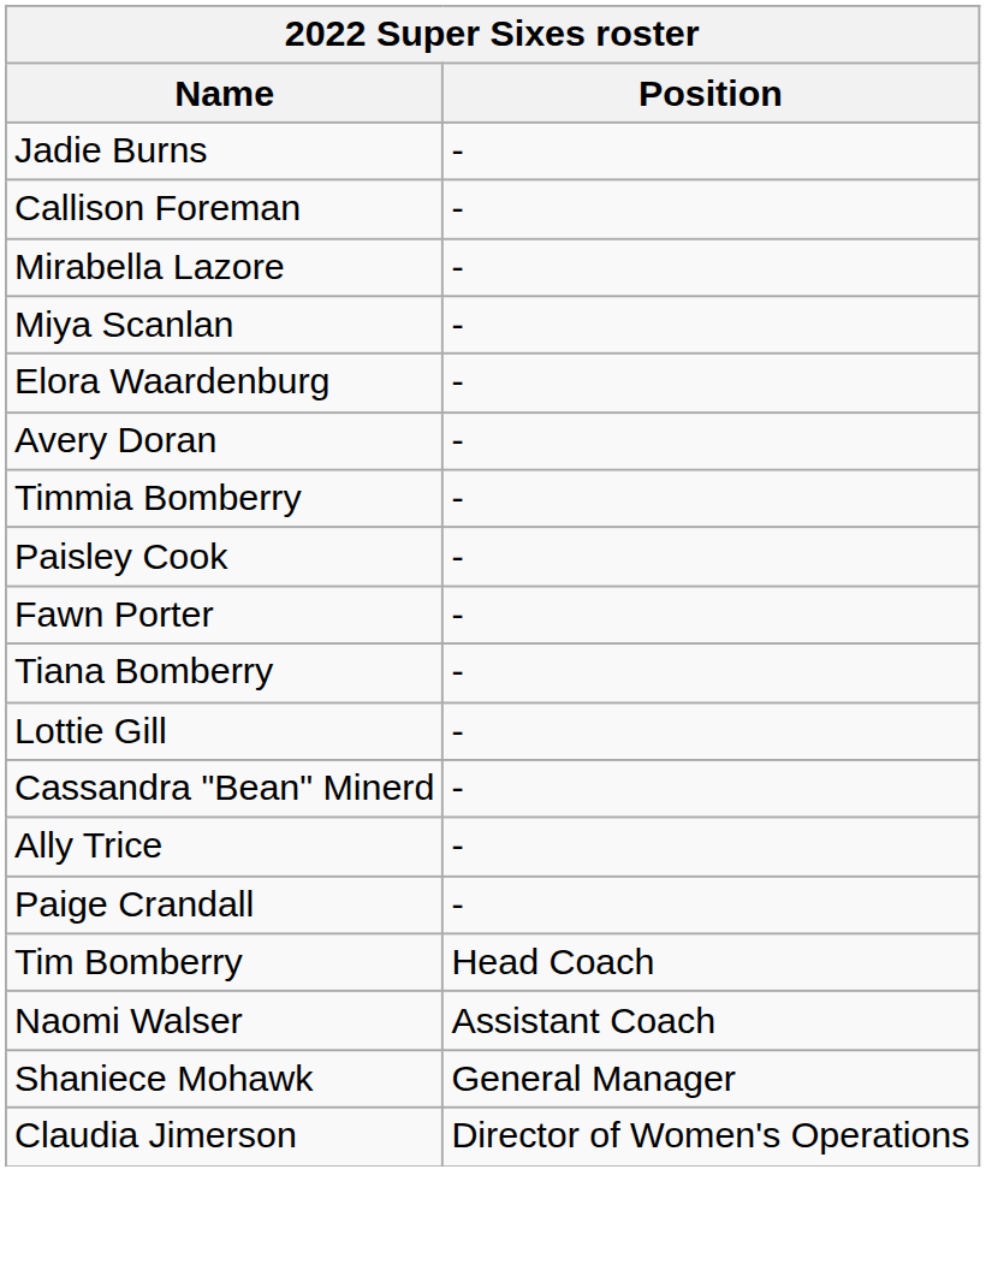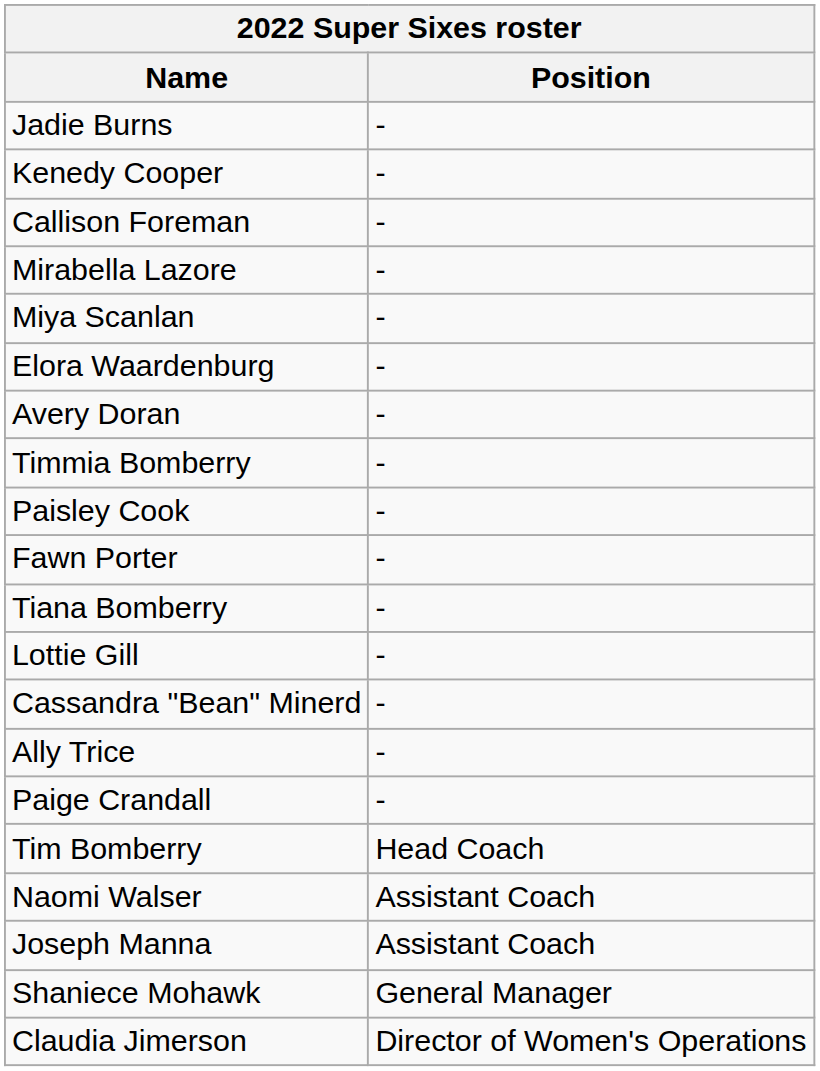 <table class="wikitable collapsible collapsed">
 <tr>
 <th colspan="2">2022 Super Sixes roster</th>
 </tr>
 <tr>
 <th>Name</th>
 <th>Position</th>
 </tr>
 <tr>
 <td>Jadie Burns</td>
+<td>-</td>
+</tr>
+<tr>
+<td>Kenedy Cooper</td>
 <td>-</td>
 </tr>
 <tr>
 <td>Callison Foreman</td>
 <td>-</td>
 </tr>
 <tr>
 <td>Mirabella Lazore</td>
 <td>-</td>
 </tr>
 <tr>
 <td>Miya Scanlan</td>
 <td>-</td>
 </tr>
 <tr>
 <td>Elora Waardenburg</td>
 <td>-</td>
 </tr>
 <tr>
 <td>Avery Doran</td>
 <td>-</td>
 </tr>
 <tr>
 <td>Timmia Bomberry</td>
 <td>-</td>
 </tr>
 <tr>
 <td>Paisley Cook</td>
 <td>-</td>
 </tr>
 <tr>
 <td>Fawn Porter</td>
 <td>-</td>
 </tr>
 <tr>
 <td>Tiana Bomberry</td>
 <td>-</td>
 </tr>
 <tr>
 <td>Lottie Gill</td>
 <td>-</td>
 </tr>
 <tr>
 <td>Cassandra "Bean" Minerd</td>
 <td>-</td>
 </tr>
 <tr>
 <td>Ally Trice</td>
 <td>-</td>
 </tr>
 <tr>
 <td>Paige Crandall</td>
 <td>-</td>
 </tr>
 <tr>
 <td>Tim Bomberry</td>
 <td>Head Coach</td>
 </tr>
 <tr>
 <td>Naomi Walser</td>
 <td>Assistant Coach</td>
 </tr>
 <tr>
+<td>Joseph Manna</td>
+<td>Assistant Coach</td>
+</tr>
+<tr>
 <td>Shaniece Mohawk</td>
 <td>General Manager</td>
 </tr>
 <tr>
 <td>Claudia Jimerson</td>
 <td>Director of Women's Operations</td>
 </tr>
 </table>
